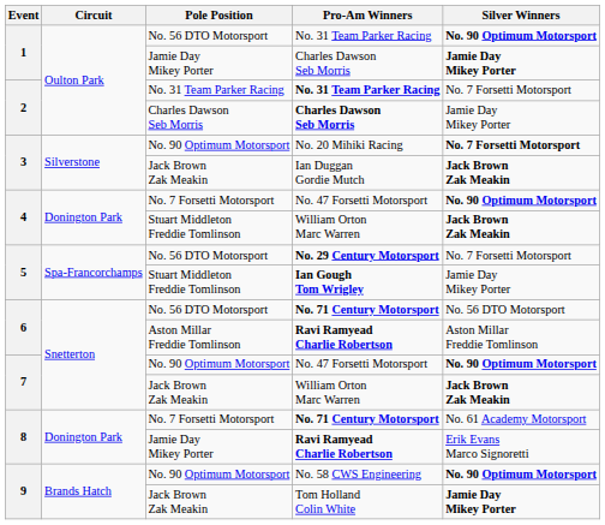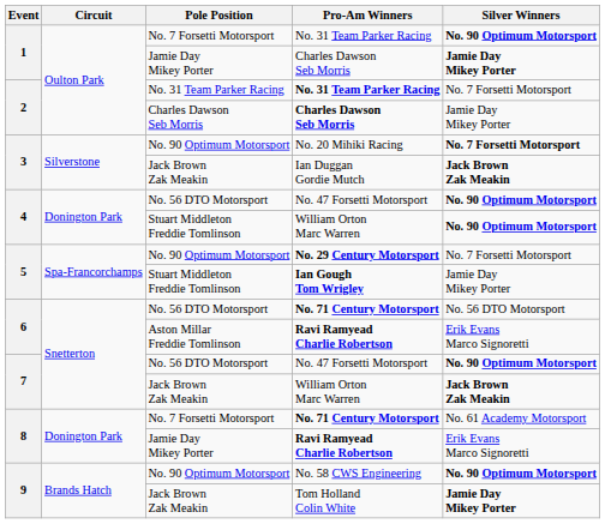 <table class="wikitable" style="font-size: 85%">
 <tr>
 <th>Event</th>
 <th>Circuit</th>
 <th>Pole Position</th>
 <th>Pro-Am Winners</th>
 <th>Silver Winners</th>
 </tr>
 <tr>
 <th rowspan="2">1</th>
 <td rowspan="4"><a href='#'>Oulton Park</a></td>
-<td> No. 56 DTO Motorsport</td>
+<td> No. 7 Forsetti Motorsport</td>
 <td> No. 31 <a href='#'>Team Parker Racing</a></td>
 <td><strong> No. 90 <a href='#'>Optimum Motorsport</a></strong></td>
 </tr>
 <tr>
 <td> Jamie Day<br> Mikey Porter</td>
 <td> Charles Dawson<br> <a href='#'>Seb Morris</a></td>
 <td><strong> Jamie Day<br> Mikey Porter</strong></td>
 </tr>
 <tr>
 <th rowspan="2">2</th>
 <td> No. 31 <a href='#'>Team Parker Racing</a></td>
 <td><strong> No. 31 <a href='#'>Team Parker Racing</a></strong></td>
 <td> No. 7 Forsetti Motorsport</td>
 </tr>
 <tr>
 <td> Charles Dawson<br> <a href='#'>Seb Morris</a></td>
 <td><strong> Charles Dawson<br> <a href='#'>Seb Morris</a></strong></td>
 <td> Jamie Day<br> Mikey Porter</td>
 </tr>
 <tr>
 <th rowspan="2">3</th>
 <td rowspan="2"><a href='#'>Silverstone</a></td>
 <td> No. 90 <a href='#'>Optimum Motorsport</a></td>
 <td> No. 20 Mihiki Racing</td>
 <td><strong> No. 7 Forsetti Motorsport</strong></td>
 </tr>
 <tr>
 <td> Jack Brown<br> Zak Meakin</td>
 <td> Ian Duggan<br> Gordie Mutch</td>
 <td><strong> Jack Brown<br> Zak Meakin</strong></td>
 </tr>
 <tr>
 <th rowspan="2">4</th>
 <td rowspan="2"><a href='#'>Donington Park</a></td>
-<td> No. 7 Forsetti Motorsport</td>
+<td> No. 56 DTO Motorsport</td>
 <td> No. 47 Forsetti Motorsport</td>
 <td><strong> No. 90 <a href='#'>Optimum Motorsport</a></strong></td>
 </tr>
 <tr>
 <td> Stuart Middleton<br> Freddie Tomlinson</td>
 <td> William Orton<br> Marc Warren</td>
-<td><strong> Jack Brown<br> Zak Meakin</strong></td>
+<td><strong> No. 90 <a href='#'>Optimum Motorsport</a></strong></td>
 </tr>
 <tr>
 <th rowspan="2">5</th>
 <td rowspan="2"><a href='#'>Spa-Francorchamps</a></td>
-<td> No. 56 DTO Motorsport</td>
+<td> No. 90 <a href='#'>Optimum Motorsport</a></td>
 <td><strong> No. 29 <a href='#'>Century Motorsport</a></strong></td>
 <td> No. 7 Forsetti Motorsport</td>
 </tr>
 <tr>
 <td> Stuart Middleton<br> Freddie Tomlinson</td>
 <td><strong> Ian Gough</strong><br><strong> <a href='#'>Tom Wrigley</a></strong></td>
 <td> Jamie Day<br> Mikey Porter</td>
 </tr>
 <tr>
 <th rowspan="2">6</th>
 <td rowspan="4"><a href='#'>Snetterton</a></td>
 <td> No. 56 DTO Motorsport</td>
 <td><strong> No. 71 <a href='#'>Century Motorsport</a></strong></td>
 <td> No. 56 DTO Motorsport</td>
 </tr>
 <tr>
 <td> Aston Millar<br> Freddie Tomlinson</td>
 <td><strong> Ravi Ramyead</strong><br><strong> <a href='#'>Charlie Robertson</a></strong></td>
-<td> Aston Millar<br> Freddie Tomlinson</td>
+<td> <a href='#'>Erik Evans</a><br> Marco Signoretti</td>
 </tr>
 <tr>
 <th rowspan="2">7</th>
-<td> No. 90 <a href='#'>Optimum Motorsport</a></td>
+<td> No. 56 DTO Motorsport</td>
 <td> No. 47 Forsetti Motorsport</td>
 <td><strong> No. 90 <a href='#'>Optimum Motorsport</a></strong></td>
 </tr>
 <tr>
 <td> Jack Brown<br> Zak Meakin</td>
 <td> William Orton<br> Marc Warren</td>
 <td><strong> Jack Brown<br> Zak Meakin</strong></td>
 </tr>
 <tr>
 <th rowspan="2">8</th>
 <td rowspan="2"><a href='#'>Donington Park</a></td>
 <td> No. 7 Forsetti Motorsport</td>
 <td><strong> No. 71 <a href='#'>Century Motorsport</a></strong></td>
 <td> No. 61 <a href='#'>Academy Motorsport</a></td>
 </tr>
 <tr>
 <td> Jamie Day<br> Mikey Porter</td>
 <td><strong> Ravi Ramyead</strong><br><strong> <a href='#'>Charlie Robertson</a></strong></td>
 <td> <a href='#'>Erik Evans</a><br> Marco Signoretti</td>
 </tr>
 <tr>
 <th rowspan="2">9</th>
 <td rowspan="2"><a href='#'>Brands Hatch</a></td>
 <td> No. 90 <a href='#'>Optimum Motorsport</a></td>
 <td> No. 58 <a href='#'>CWS Engineering</a></td>
 <td><strong> No. 90 <a href='#'>Optimum Motorsport</a></strong></td>
 </tr>
 <tr>
 <td> Jack Brown<br> Zak Meakin</td>
 <td> Tom Holland<br> <a href='#'>Colin White</a></td>
 <td><strong> Jamie Day<br> Mikey Porter</strong></td>
 </tr>
 </table>
